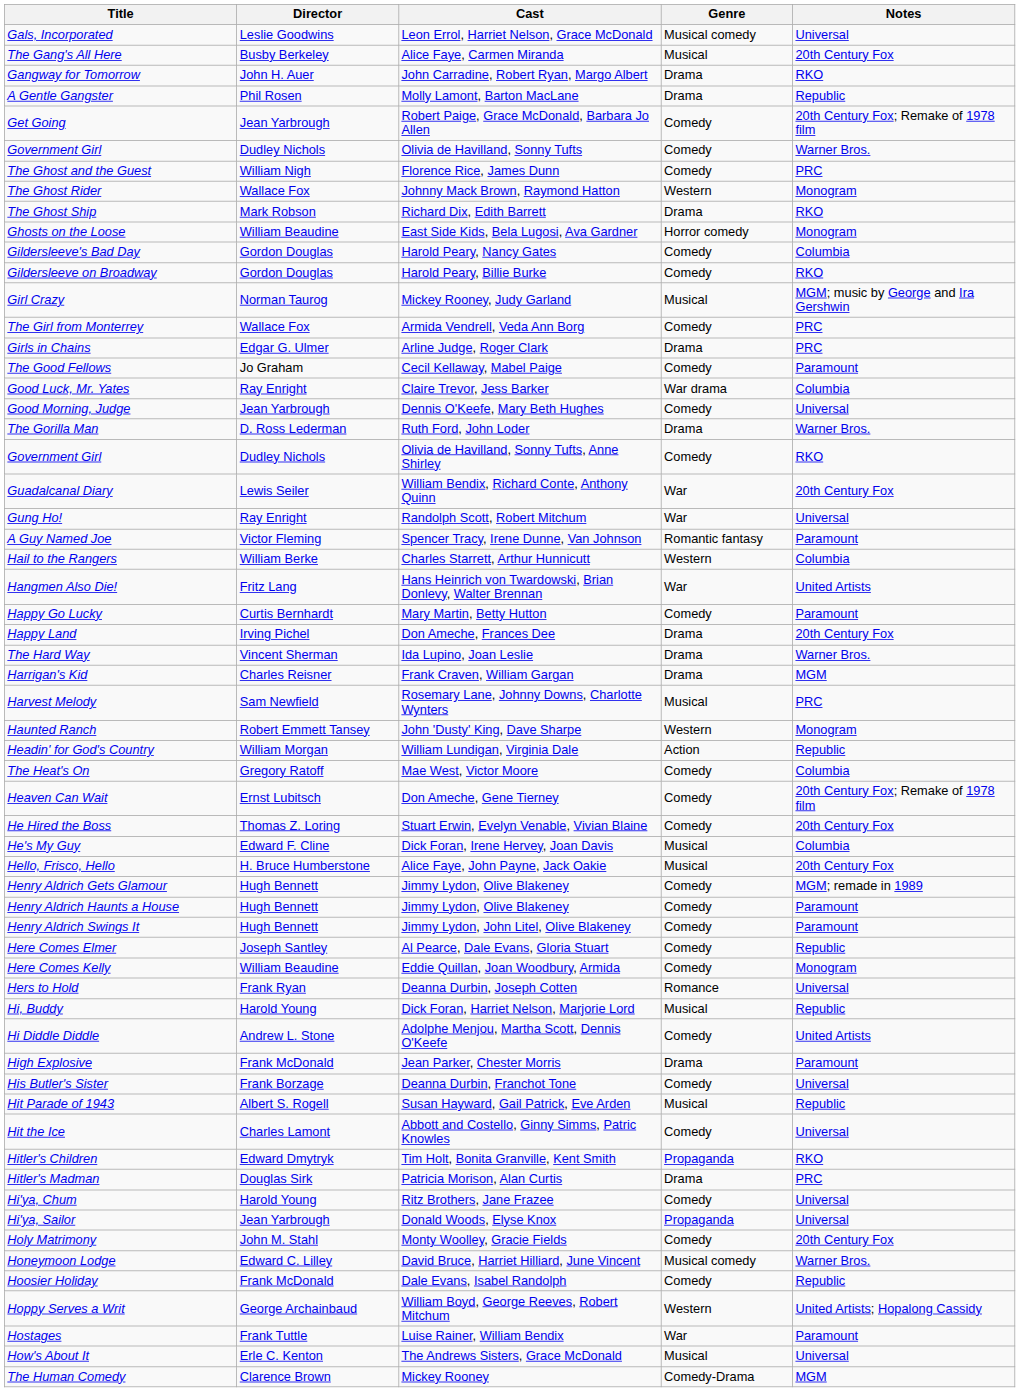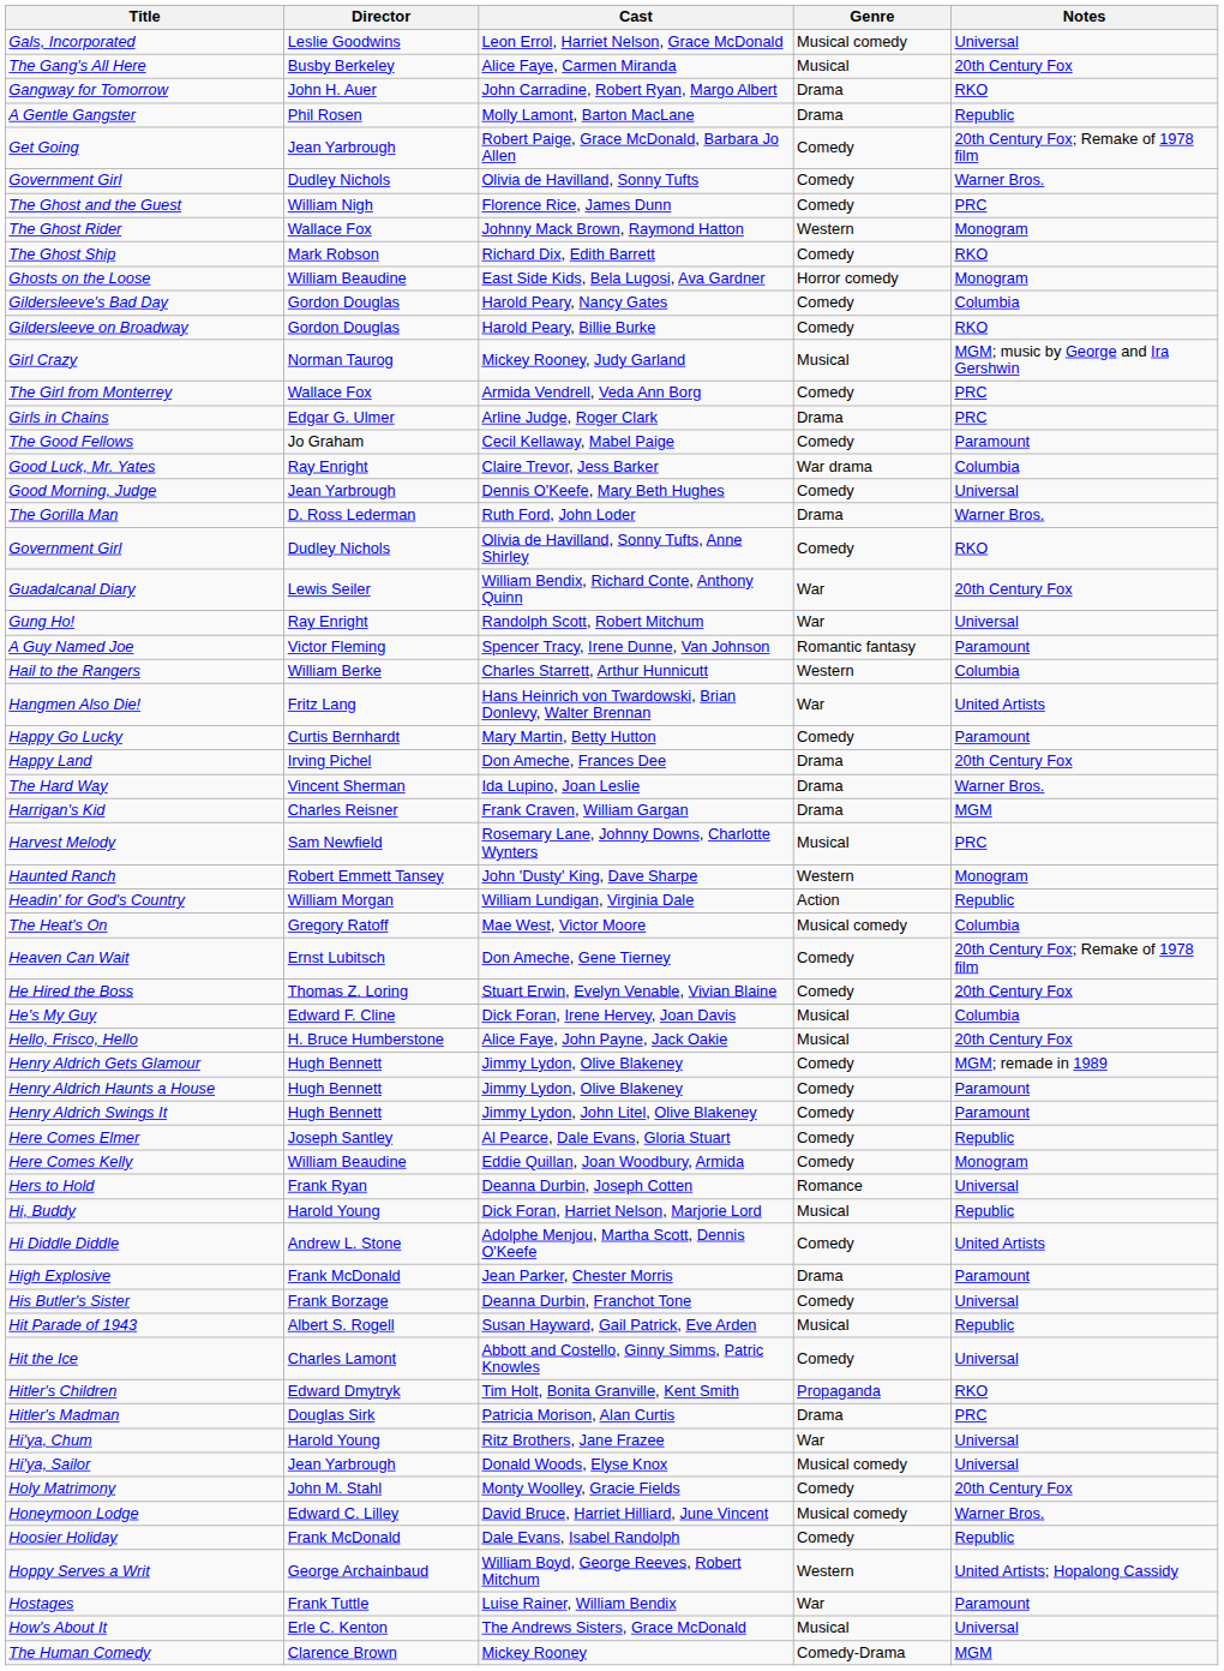 <table class="wikitable" style="width:100%;">
 <tr>
 <th style="width:23%;">Title</th>
 <th style="width:16%;">Director</th>
 <th style="width:26%;">Cast</th>
 <th style="width:13%;">Genre</th>
 <th style="width:22%;">Notes</th>
 </tr>
 <tr>
 <td><em><a href='#'>Gals, Incorporated</a></em></td>
 <td><a href='#'>Leslie Goodwins</a></td>
 <td><a href='#'>Leon Errol</a>, <a href='#'>Harriet Nelson</a>, <a href='#'>Grace McDonald</a></td>
 <td>Musical comedy</td>
 <td><a href='#'>Universal</a></td>
 </tr>
 <tr>
 <td><em><a href='#'>The Gang's All Here</a></em></td>
 <td><a href='#'>Busby Berkeley</a></td>
 <td><a href='#'>Alice Faye</a>, <a href='#'>Carmen Miranda</a></td>
 <td>Musical</td>
 <td><a href='#'>20th Century Fox</a></td>
 </tr>
 <tr>
 <td><em><a href='#'>Gangway for Tomorrow</a></em></td>
 <td><a href='#'>John H. Auer</a></td>
 <td><a href='#'>John Carradine</a>, <a href='#'>Robert Ryan</a>, <a href='#'>Margo Albert</a></td>
 <td>Drama</td>
 <td><a href='#'>RKO</a></td>
 </tr>
 <tr>
 <td><em><a href='#'>A Gentle Gangster</a></em></td>
 <td><a href='#'>Phil Rosen</a></td>
 <td><a href='#'>Molly Lamont</a>, <a href='#'>Barton MacLane</a></td>
 <td>Drama</td>
 <td><a href='#'>Republic</a></td>
 </tr>
 <tr>
 <td><em><a href='#'>Get Going</a></em></td>
 <td><a href='#'>Jean Yarbrough</a></td>
 <td><a href='#'>Robert Paige</a>, <a href='#'>Grace McDonald</a>, <a href='#'>Barbara Jo Allen</a></td>
 <td>Comedy</td>
 <td><a href='#'>20th Century Fox</a>; Remake of <a href='#'>1978 film</a></td>
 </tr>
 <tr>
 <td><em><a href='#'>Government Girl</a></em></td>
 <td><a href='#'>Dudley Nichols</a></td>
 <td><a href='#'>Olivia de Havilland</a>, <a href='#'>Sonny Tufts</a></td>
 <td>Comedy</td>
 <td><a href='#'>Warner Bros.</a></td>
 </tr>
 <tr>
 <td><em><a href='#'>The Ghost and the Guest</a></em></td>
 <td><a href='#'>William Nigh</a></td>
 <td><a href='#'>Florence Rice</a>, <a href='#'>James Dunn</a></td>
 <td>Comedy</td>
 <td><a href='#'>PRC</a></td>
 </tr>
 <tr>
 <td><em><a href='#'>The Ghost Rider</a></em></td>
 <td><a href='#'>Wallace Fox</a></td>
 <td><a href='#'>Johnny Mack Brown</a>, <a href='#'>Raymond Hatton</a></td>
 <td>Western</td>
 <td><a href='#'>Monogram</a></td>
 </tr>
 <tr>
 <td><em><a href='#'>The Ghost Ship</a></em></td>
 <td><a href='#'>Mark Robson</a></td>
 <td><a href='#'>Richard Dix</a>, <a href='#'>Edith Barrett</a></td>
-<td>Drama</td>
+<td>Comedy</td>
 <td><a href='#'>RKO</a></td>
 </tr>
 <tr>
 <td><em><a href='#'>Ghosts on the Loose</a></em></td>
 <td><a href='#'>William Beaudine</a></td>
 <td><a href='#'>East Side Kids</a>, <a href='#'>Bela Lugosi</a>, <a href='#'>Ava Gardner</a></td>
 <td>Horror comedy</td>
 <td><a href='#'>Monogram</a></td>
 </tr>
 <tr>
 <td><em><a href='#'>Gildersleeve's Bad Day</a></em></td>
 <td><a href='#'>Gordon Douglas</a></td>
 <td><a href='#'>Harold Peary</a>, <a href='#'>Nancy Gates</a></td>
 <td>Comedy</td>
 <td><a href='#'>Columbia</a></td>
 </tr>
 <tr>
 <td><em><a href='#'>Gildersleeve on Broadway</a></em></td>
 <td><a href='#'>Gordon Douglas</a></td>
 <td><a href='#'>Harold Peary</a>, <a href='#'>Billie Burke</a></td>
 <td>Comedy</td>
 <td><a href='#'>RKO</a></td>
 </tr>
 <tr>
 <td><em><a href='#'>Girl Crazy</a></em></td>
 <td><a href='#'>Norman Taurog</a></td>
 <td><a href='#'>Mickey Rooney</a>, <a href='#'>Judy Garland</a></td>
 <td>Musical</td>
 <td><a href='#'>MGM</a>; music by <a href='#'>George</a> and <a href='#'>Ira Gershwin</a></td>
 </tr>
 <tr>
 <td><em><a href='#'>The Girl from Monterrey</a></em></td>
 <td><a href='#'>Wallace Fox</a></td>
 <td><a href='#'>Armida Vendrell</a>, <a href='#'>Veda Ann Borg</a></td>
 <td>Comedy</td>
 <td><a href='#'>PRC</a></td>
 </tr>
 <tr>
 <td><em><a href='#'>Girls in Chains</a></em></td>
 <td><a href='#'>Edgar G. Ulmer</a></td>
 <td><a href='#'>Arline Judge</a>, <a href='#'>Roger Clark</a></td>
 <td>Drama</td>
 <td><a href='#'>PRC</a></td>
 </tr>
 <tr>
 <td><em><a href='#'>The Good Fellows</a></em></td>
 <td>Jo Graham</td>
 <td><a href='#'>Cecil Kellaway</a>, <a href='#'>Mabel Paige</a></td>
 <td>Comedy</td>
 <td><a href='#'>Paramount</a></td>
 </tr>
 <tr>
 <td><em><a href='#'>Good Luck, Mr. Yates</a></em></td>
 <td><a href='#'>Ray Enright</a></td>
 <td><a href='#'>Claire Trevor</a>, <a href='#'>Jess Barker</a></td>
 <td>War drama</td>
 <td><a href='#'>Columbia</a></td>
 </tr>
 <tr>
 <td><em><a href='#'>Good Morning, Judge</a></em></td>
 <td><a href='#'>Jean Yarbrough</a></td>
 <td><a href='#'>Dennis O'Keefe</a>, <a href='#'>Mary Beth Hughes</a></td>
 <td>Comedy</td>
 <td><a href='#'>Universal</a></td>
 </tr>
 <tr>
 <td><em><a href='#'>The Gorilla Man</a></em></td>
 <td><a href='#'>D. Ross Lederman</a></td>
 <td><a href='#'>Ruth Ford</a>, <a href='#'>John Loder</a></td>
 <td>Drama</td>
 <td><a href='#'>Warner Bros.</a></td>
 </tr>
 <tr>
 <td><em><a href='#'>Government Girl</a></em></td>
 <td><a href='#'>Dudley Nichols</a></td>
 <td><a href='#'>Olivia de Havilland</a>, <a href='#'>Sonny Tufts</a>, <a href='#'>Anne Shirley</a></td>
 <td>Comedy</td>
 <td><a href='#'>RKO</a></td>
 </tr>
 <tr>
 <td><em><a href='#'>Guadalcanal Diary</a></em></td>
 <td><a href='#'>Lewis Seiler</a></td>
 <td><a href='#'>William Bendix</a>, <a href='#'>Richard Conte</a>, <a href='#'>Anthony Quinn</a></td>
 <td>War</td>
 <td><a href='#'>20th Century Fox</a></td>
 </tr>
 <tr>
 <td><em><a href='#'>Gung Ho!</a></em></td>
 <td><a href='#'>Ray Enright</a></td>
 <td><a href='#'>Randolph Scott</a>, <a href='#'>Robert Mitchum</a></td>
 <td>War</td>
 <td><a href='#'>Universal</a></td>
 </tr>
 <tr>
 <td><em><a href='#'>A Guy Named Joe</a></em></td>
 <td><a href='#'>Victor Fleming</a></td>
 <td><a href='#'>Spencer Tracy</a>, <a href='#'>Irene Dunne</a>, <a href='#'>Van Johnson</a></td>
 <td>Romantic fantasy</td>
 <td><a href='#'>Paramount</a></td>
 </tr>
 <tr>
 <td><em><a href='#'>Hail to the Rangers</a></em></td>
 <td><a href='#'>William Berke</a></td>
 <td><a href='#'>Charles Starrett</a>, <a href='#'>Arthur Hunnicutt</a></td>
 <td>Western</td>
 <td><a href='#'>Columbia</a></td>
 </tr>
 <tr>
 <td><em><a href='#'>Hangmen Also Die!</a></em></td>
 <td><a href='#'>Fritz Lang</a></td>
 <td><a href='#'>Hans Heinrich von Twardowski</a>, <a href='#'>Brian Donlevy</a>, <a href='#'>Walter Brennan</a></td>
 <td>War</td>
 <td><a href='#'>United Artists</a></td>
 </tr>
 <tr>
 <td><em><a href='#'>Happy Go Lucky</a></em></td>
 <td><a href='#'>Curtis Bernhardt</a></td>
 <td><a href='#'>Mary Martin</a>, <a href='#'>Betty Hutton</a></td>
 <td>Comedy</td>
 <td><a href='#'>Paramount</a></td>
 </tr>
 <tr>
 <td><em><a href='#'>Happy Land</a></em></td>
 <td><a href='#'>Irving Pichel</a></td>
 <td><a href='#'>Don Ameche</a>, <a href='#'>Frances Dee</a></td>
 <td>Drama</td>
 <td><a href='#'>20th Century Fox</a></td>
 </tr>
 <tr>
 <td><em><a href='#'>The Hard Way</a></em></td>
 <td><a href='#'>Vincent Sherman</a></td>
 <td><a href='#'>Ida Lupino</a>, <a href='#'>Joan Leslie</a></td>
 <td>Drama</td>
 <td><a href='#'>Warner Bros.</a></td>
 </tr>
 <tr>
 <td><em><a href='#'>Harrigan's Kid</a></em></td>
 <td><a href='#'>Charles Reisner</a></td>
 <td><a href='#'>Frank Craven</a>, <a href='#'>William Gargan</a></td>
 <td>Drama</td>
 <td><a href='#'>MGM</a></td>
 </tr>
 <tr>
 <td><em><a href='#'>Harvest Melody</a></em></td>
 <td><a href='#'>Sam Newfield</a></td>
 <td><a href='#'>Rosemary Lane</a>, <a href='#'>Johnny Downs</a>, <a href='#'>Charlotte Wynters</a></td>
 <td>Musical</td>
 <td><a href='#'>PRC</a></td>
 </tr>
 <tr>
 <td><em><a href='#'>Haunted Ranch</a></em></td>
 <td><a href='#'>Robert Emmett Tansey</a></td>
 <td><a href='#'>John 'Dusty' King</a>, <a href='#'>Dave Sharpe</a></td>
 <td>Western</td>
 <td><a href='#'>Monogram</a></td>
 </tr>
 <tr>
 <td><em><a href='#'>Headin' for God's Country</a></em></td>
 <td><a href='#'>William Morgan</a></td>
 <td><a href='#'>William Lundigan</a>, <a href='#'>Virginia Dale</a></td>
 <td>Action</td>
 <td><a href='#'>Republic</a></td>
 </tr>
 <tr>
 <td><em><a href='#'>The Heat's On</a></em></td>
 <td><a href='#'>Gregory Ratoff</a></td>
 <td><a href='#'>Mae West</a>, <a href='#'>Victor Moore</a></td>
-<td>Comedy</td>
+<td>Musical comedy</td>
 <td><a href='#'>Columbia</a></td>
 </tr>
 <tr>
 <td><em><a href='#'>Heaven Can Wait</a></em></td>
 <td><a href='#'>Ernst Lubitsch</a></td>
 <td><a href='#'>Don Ameche</a>, <a href='#'>Gene Tierney</a></td>
 <td>Comedy</td>
 <td><a href='#'>20th Century Fox</a>; Remake of <a href='#'>1978 film</a></td>
 </tr>
 <tr>
 <td><em><a href='#'>He Hired the Boss</a></em></td>
 <td><a href='#'>Thomas Z. Loring</a></td>
 <td><a href='#'>Stuart Erwin</a>, <a href='#'>Evelyn Venable</a>, <a href='#'>Vivian Blaine</a></td>
 <td>Comedy</td>
 <td><a href='#'>20th Century Fox</a></td>
 </tr>
 <tr>
 <td><em><a href='#'>He's My Guy</a></em></td>
 <td><a href='#'>Edward F. Cline</a></td>
 <td><a href='#'>Dick Foran</a>, <a href='#'>Irene Hervey</a>, <a href='#'>Joan Davis</a></td>
 <td>Musical</td>
 <td><a href='#'>Columbia</a></td>
 </tr>
 <tr>
 <td><em><a href='#'>Hello, Frisco, Hello</a></em></td>
 <td><a href='#'>H. Bruce Humberstone</a></td>
 <td><a href='#'>Alice Faye</a>, <a href='#'>John Payne</a>, <a href='#'>Jack Oakie</a></td>
 <td>Musical</td>
 <td><a href='#'>20th Century Fox</a></td>
 </tr>
 <tr>
 <td><em><a href='#'>Henry Aldrich Gets Glamour</a></em></td>
 <td><a href='#'>Hugh Bennett</a></td>
 <td><a href='#'>Jimmy Lydon</a>, <a href='#'>Olive Blakeney</a></td>
 <td>Comedy</td>
 <td><a href='#'>MGM</a>; remade in <a href='#'>1989</a></td>
 </tr>
 <tr>
 <td><em><a href='#'>Henry Aldrich Haunts a House</a></em></td>
 <td><a href='#'>Hugh Bennett</a></td>
 <td><a href='#'>Jimmy Lydon</a>, <a href='#'>Olive Blakeney</a></td>
 <td>Comedy</td>
 <td><a href='#'>Paramount</a></td>
 </tr>
 <tr>
 <td><em><a href='#'>Henry Aldrich Swings It</a></em></td>
 <td><a href='#'>Hugh Bennett</a></td>
 <td><a href='#'>Jimmy Lydon</a>, <a href='#'>John Litel</a>, <a href='#'>Olive Blakeney</a></td>
 <td>Comedy</td>
 <td><a href='#'>Paramount</a></td>
 </tr>
 <tr>
 <td><em><a href='#'>Here Comes Elmer</a></em></td>
 <td><a href='#'>Joseph Santley</a></td>
 <td><a href='#'>Al Pearce</a>, <a href='#'>Dale Evans</a>, <a href='#'>Gloria Stuart</a></td>
 <td>Comedy</td>
 <td><a href='#'>Republic</a></td>
 </tr>
 <tr>
 <td><em><a href='#'>Here Comes Kelly</a></em></td>
 <td><a href='#'>William Beaudine</a></td>
 <td><a href='#'>Eddie Quillan</a>, <a href='#'>Joan Woodbury</a>, <a href='#'>Armida</a></td>
 <td>Comedy</td>
 <td><a href='#'>Monogram</a></td>
 </tr>
 <tr>
 <td><em><a href='#'>Hers to Hold</a></em></td>
 <td><a href='#'>Frank Ryan</a></td>
 <td><a href='#'>Deanna Durbin</a>, <a href='#'>Joseph Cotten</a></td>
 <td>Romance</td>
 <td><a href='#'>Universal</a></td>
 </tr>
 <tr>
 <td><em><a href='#'>Hi, Buddy</a></em></td>
 <td><a href='#'>Harold Young</a></td>
 <td><a href='#'>Dick Foran</a>, <a href='#'>Harriet Nelson</a>, <a href='#'>Marjorie Lord</a></td>
 <td>Musical</td>
 <td><a href='#'>Republic</a></td>
 </tr>
 <tr>
 <td><em><a href='#'>Hi Diddle Diddle</a></em></td>
 <td><a href='#'>Andrew L. Stone</a></td>
 <td><a href='#'>Adolphe Menjou</a>, <a href='#'>Martha Scott</a>, <a href='#'>Dennis O'Keefe</a></td>
 <td>Comedy</td>
 <td><a href='#'>United Artists</a></td>
 </tr>
 <tr>
 <td><em><a href='#'>High Explosive</a></em></td>
 <td><a href='#'>Frank McDonald</a></td>
 <td><a href='#'>Jean Parker</a>, <a href='#'>Chester Morris</a></td>
 <td>Drama</td>
 <td><a href='#'>Paramount</a></td>
 </tr>
 <tr>
 <td><em><a href='#'>His Butler's Sister</a></em></td>
 <td><a href='#'>Frank Borzage</a></td>
 <td><a href='#'>Deanna Durbin</a>, <a href='#'>Franchot Tone</a></td>
 <td>Comedy</td>
 <td><a href='#'>Universal</a></td>
 </tr>
 <tr>
 <td><em><a href='#'>Hit Parade of 1943</a></em></td>
 <td><a href='#'>Albert S. Rogell</a></td>
 <td><a href='#'>Susan Hayward</a>, <a href='#'>Gail Patrick</a>, <a href='#'>Eve Arden</a></td>
 <td>Musical</td>
 <td><a href='#'>Republic</a></td>
 </tr>
 <tr>
 <td><em><a href='#'>Hit the Ice</a></em></td>
 <td><a href='#'>Charles Lamont</a></td>
 <td><a href='#'>Abbott and Costello</a>, <a href='#'>Ginny Simms</a>, <a href='#'>Patric Knowles</a></td>
 <td>Comedy</td>
 <td><a href='#'>Universal</a></td>
 </tr>
 <tr>
 <td><em><a href='#'>Hitler's Children</a></em></td>
 <td><a href='#'>Edward Dmytryk</a></td>
 <td><a href='#'>Tim Holt</a>, <a href='#'>Bonita Granville</a>, <a href='#'>Kent Smith</a></td>
 <td><a href='#'>Propaganda</a></td>
 <td><a href='#'>RKO</a></td>
 </tr>
 <tr>
 <td><em><a href='#'>Hitler's Madman</a></em></td>
 <td><a href='#'>Douglas Sirk</a></td>
 <td><a href='#'>Patricia Morison</a>, <a href='#'>Alan Curtis</a></td>
 <td>Drama</td>
 <td><a href='#'>PRC</a></td>
 </tr>
 <tr>
 <td><em><a href='#'>Hi'ya, Chum</a></em></td>
 <td><a href='#'>Harold Young</a></td>
 <td><a href='#'>Ritz Brothers</a>, <a href='#'>Jane Frazee</a></td>
-<td>Comedy</td>
+<td>War</td>
 <td><a href='#'>Universal</a></td>
 </tr>
 <tr>
 <td><em><a href='#'>Hi'ya, Sailor</a></em></td>
 <td><a href='#'>Jean Yarbrough</a></td>
 <td><a href='#'>Donald Woods</a>, <a href='#'>Elyse Knox</a></td>
-<td><a href='#'>Propaganda</a></td>
+<td>Musical comedy</td>
 <td><a href='#'>Universal</a></td>
 </tr>
 <tr>
 <td><em><a href='#'>Holy Matrimony</a></em></td>
 <td><a href='#'>John M. Stahl</a></td>
 <td><a href='#'>Monty Woolley</a>, <a href='#'>Gracie Fields</a></td>
 <td>Comedy</td>
 <td><a href='#'>20th Century Fox</a></td>
 </tr>
 <tr>
 <td><em><a href='#'>Honeymoon Lodge</a></em></td>
 <td><a href='#'>Edward C. Lilley</a></td>
 <td><a href='#'>David Bruce</a>, <a href='#'>Harriet Hilliard</a>, <a href='#'>June Vincent</a></td>
 <td>Musical comedy</td>
 <td><a href='#'>Warner Bros.</a></td>
 </tr>
 <tr>
 <td><em><a href='#'>Hoosier Holiday</a></em></td>
 <td><a href='#'>Frank McDonald</a></td>
 <td><a href='#'>Dale Evans</a>, <a href='#'>Isabel Randolph</a></td>
 <td>Comedy</td>
 <td><a href='#'>Republic</a></td>
 </tr>
 <tr>
 <td><em><a href='#'>Hoppy Serves a Writ</a></em></td>
 <td><a href='#'>George Archainbaud</a></td>
 <td><a href='#'>William Boyd</a>, <a href='#'>George Reeves</a>, <a href='#'>Robert Mitchum</a></td>
 <td>Western</td>
 <td><a href='#'>United Artists</a>; <a href='#'>Hopalong Cassidy</a></td>
 </tr>
 <tr>
 <td><em><a href='#'>Hostages</a></em></td>
 <td><a href='#'>Frank Tuttle</a></td>
 <td><a href='#'>Luise Rainer</a>, <a href='#'>William Bendix</a></td>
 <td>War</td>
 <td><a href='#'>Paramount</a></td>
 </tr>
 <tr>
 <td><em><a href='#'>How's About It</a></em></td>
 <td><a href='#'>Erle C. Kenton</a></td>
 <td><a href='#'>The Andrews Sisters</a>, <a href='#'>Grace McDonald</a></td>
 <td>Musical</td>
 <td><a href='#'>Universal</a></td>
 </tr>
 <tr>
 <td><em><a href='#'>The Human Comedy</a></em></td>
 <td><a href='#'>Clarence Brown</a></td>
 <td><a href='#'>Mickey Rooney</a></td>
 <td>Comedy-Drama</td>
 <td><a href='#'>MGM</a></td>
 </tr>
 </table>
